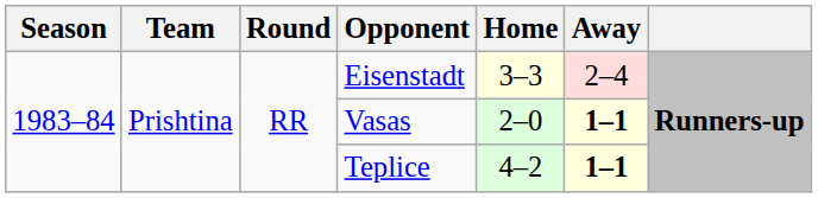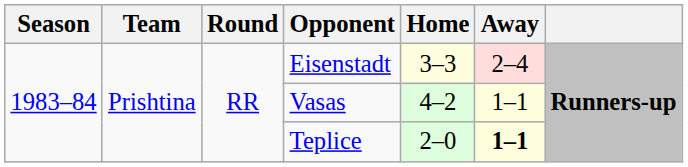 <table class="wikitable" style="text-align: center;">
 <tr>
 <th>Season</th>
 <th>Team</th>
 <th>Round</th>
 <th>Opponent</th>
 <th>Home</th>
 <th>Away</th>
 <th></th>
 </tr>
 <tr>
 <td rowspan="3"><a href='#'>1983–84</a></td>
 <td rowspan="3"><a href='#'>Prishtina</a></td>
 <td rowspan="3"><a href='#'>RR</a></td>
 <td align="left"> <a href='#'>Eisenstadt</a></td>
 <td bgcolor="#FFFFDD">3–3</td>
 <td bgcolor="#FFDDDD">2–4</td>
 <td rowspan="3" bgcolor="silver"><strong>Runners-up</strong></td>
 </tr>
 <tr>
 <td align="left"> <a href='#'>Vasas</a></td>
+<td bgcolor="#DDFFDD">4–2</td>
+<td bgcolor="#FFFFDD">1–1</td>
+</tr>
+<tr>
+<td align="left"> <a href='#'>Teplice</a></td>
 <td bgcolor="#DDFFDD">2–0</td>
 <td bgcolor="#FFFFDD"><strong>1–1</strong></td>
 </tr>
-<tr>
-<td align="left"> <a href='#'>Teplice</a></td>
-<td bgcolor="#DDFFDD">4–2</td>
-<td bgcolor="#FFFFDD"><strong>1–1</strong></td>
-</tr>
 </table>
